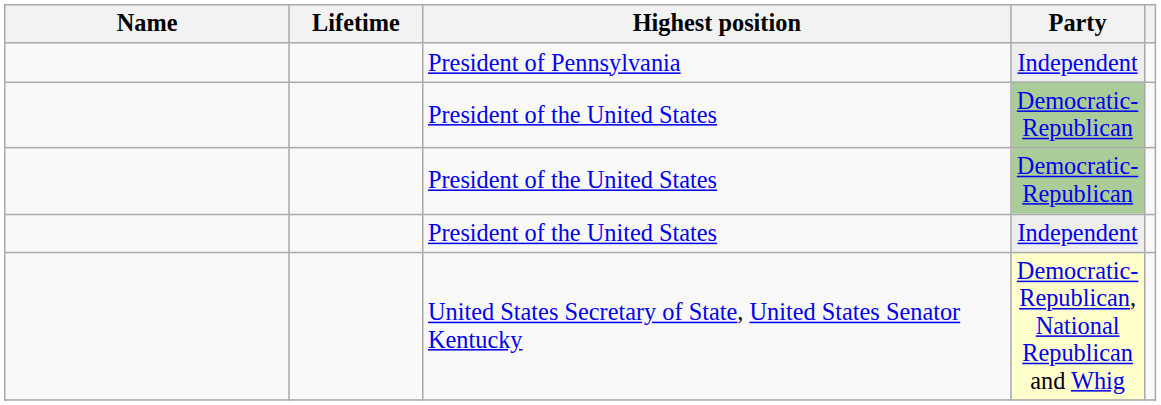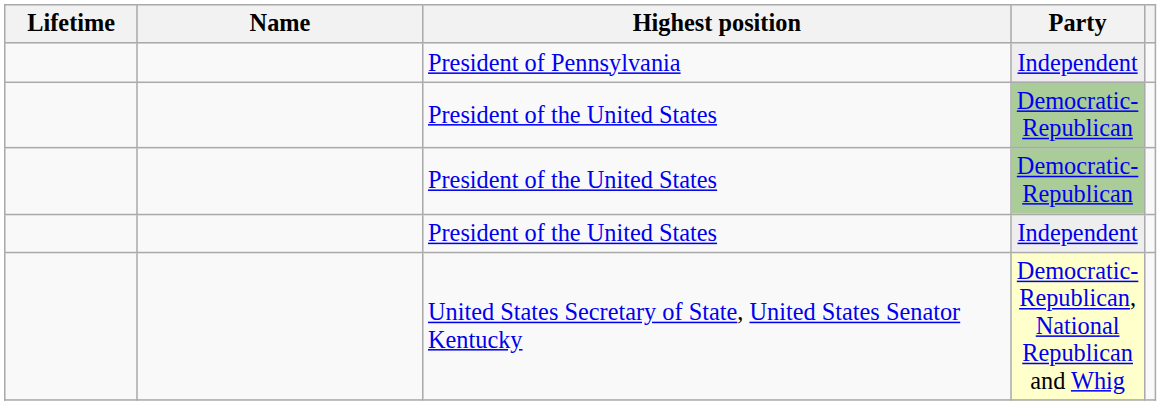 <table class="wikitable sortable">
 <tr>
+<th width=80>Lifetime</th>
 <th width=180>Name</th>
-<th width=80>Lifetime</th>
 <th width=380>Highest position</th>
 <th width=80>Party</th>
 <th class=unsortable></th>
 </tr>
 <tr valign="top">
+<td align="center"></td>
 <td></td>
-<td align="center"></td>
 <td><a href='#'>President of Pennsylvania</a></td>
 <td bgcolor="EEEEEE" align="center"><a href='#'>Independent</a></td>
 <td align="center"></td>
 </tr>
 <tr>
+<td align="center"></td>
 <td></td>
-<td align="center"></td>
 <td><a href='#'>President of the United States</a></td>
 <td bgcolor="AACC99" align="center"><a href='#'>Democratic-Republican</a></td>
 <td align="center"></td>
 </tr>
 <tr>
+<td align="center"></td>
 <td></td>
-<td align="center"></td>
 <td><a href='#'>President of the United States</a></td>
 <td bgcolor="AACC99" align="center"><a href='#'>Democratic-Republican</a></td>
 <td align="center"></td>
 </tr>
 <tr>
+<td align="center"></td>
 <td></td>
-<td align="center"></td>
 <td><a href='#'>President of the United States</a></td>
 <td bgcolor="EEEEEE" align="center"><a href='#'>Independent</a></td>
 <td align="center"></td>
 </tr>
 <tr>
+<td align="center"></td>
 <td></td>
-<td align="center"></td>
 <td><a href='#'>United States Secretary of State</a>, <a href='#'>United States Senator Kentucky</a></td>
 <td bgcolor="FFFFCC" align="center"><a href='#'>Democratic-Republican</a>, <a href='#'>National Republican</a> and <a href='#'>Whig</a></td>
 <td align="center"></td>
 </tr>
 </table>
